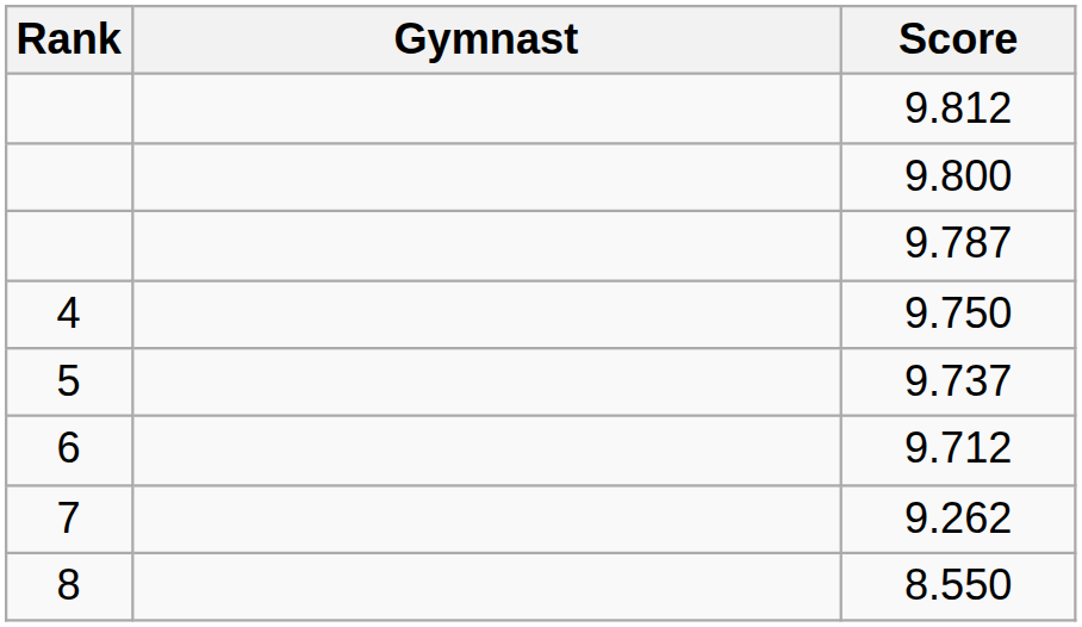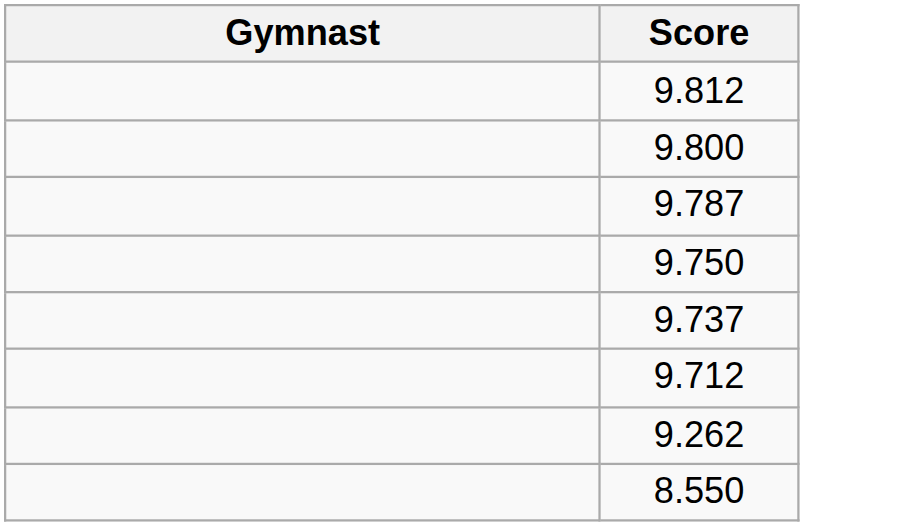 <table class="wikitable" style="text-align:center">
 <tr>
-<th>Rank</th>
 <th style="width:16em">Gymnast</th>
 <th style="width:5em">Score</th>
 </tr>
 <tr>
-<td></td>
 <td align=left></td>
 <td>9.812</td>
 </tr>
 <tr>
-<td></td>
 <td align=left></td>
 <td>9.800</td>
 </tr>
 <tr>
-<td></td>
 <td align=left></td>
 <td>9.787</td>
 </tr>
 <tr>
-<td>4</td>
 <td align=left></td>
 <td>9.750</td>
 </tr>
 <tr>
-<td>5</td>
 <td align=left></td>
 <td>9.737</td>
 </tr>
 <tr>
-<td>6</td>
 <td align=left></td>
 <td>9.712</td>
 </tr>
 <tr>
-<td>7</td>
 <td align=left></td>
 <td>9.262</td>
 </tr>
 <tr>
-<td>8</td>
 <td align=left></td>
 <td>8.550</td>
 </tr>
 </table>
